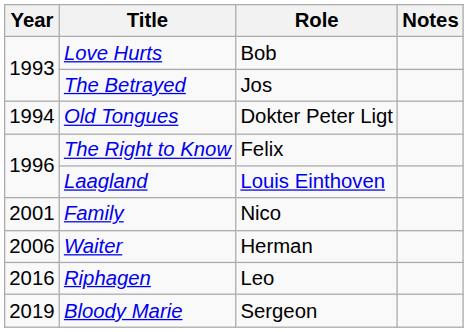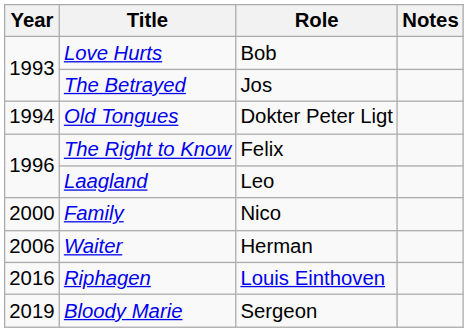 <table class="wikitable sortable">
 <tr>
 <th>Year</th>
 <th>Title</th>
 <th>Role</th>
 <th class="unsortable">Notes</th>
 </tr>
 <tr>
 <td rowspan=2>1993</td>
 <td><em><a href='#'>Love Hurts</a></em></td>
 <td>Bob</td>
 <td></td>
 </tr>
 <tr>
 <td><em><a href='#'>The Betrayed</a></em></td>
 <td>Jos</td>
 <td></td>
 </tr>
 <tr>
 <td>1994</td>
 <td><em><a href='#'>Old Tongues</a></em></td>
 <td>Dokter Peter Ligt</td>
 <td></td>
 </tr>
 <tr>
 <td rowspan=2>1996</td>
 <td><em><a href='#'>The Right to Know</a></em></td>
 <td>Felix</td>
 <td></td>
 </tr>
 <tr>
 <td><em><a href='#'>Laagland</a></em></td>
-<td><a href='#'>Louis Einthoven</a></td>
+<td>Leo</td>
 <td></td>
 </tr>
 <tr>
-<td>2001</td>
+<td>2000</td>
 <td><em><a href='#'>Family</a></em></td>
 <td>Nico</td>
 <td></td>
 </tr>
 <tr>
 <td>2006</td>
 <td><em><a href='#'>Waiter</a></em></td>
 <td>Herman</td>
 <td></td>
 </tr>
 <tr>
 <td>2016</td>
 <td><em><a href='#'>Riphagen</a></em></td>
-<td>Leo</td>
+<td><a href='#'>Louis Einthoven</a></td>
 <td></td>
 </tr>
 <tr>
 <td>2019</td>
 <td><em><a href='#'>Bloody Marie</a></em></td>
 <td>Sergeon</td>
 <td></td>
 </tr>
 </table>
